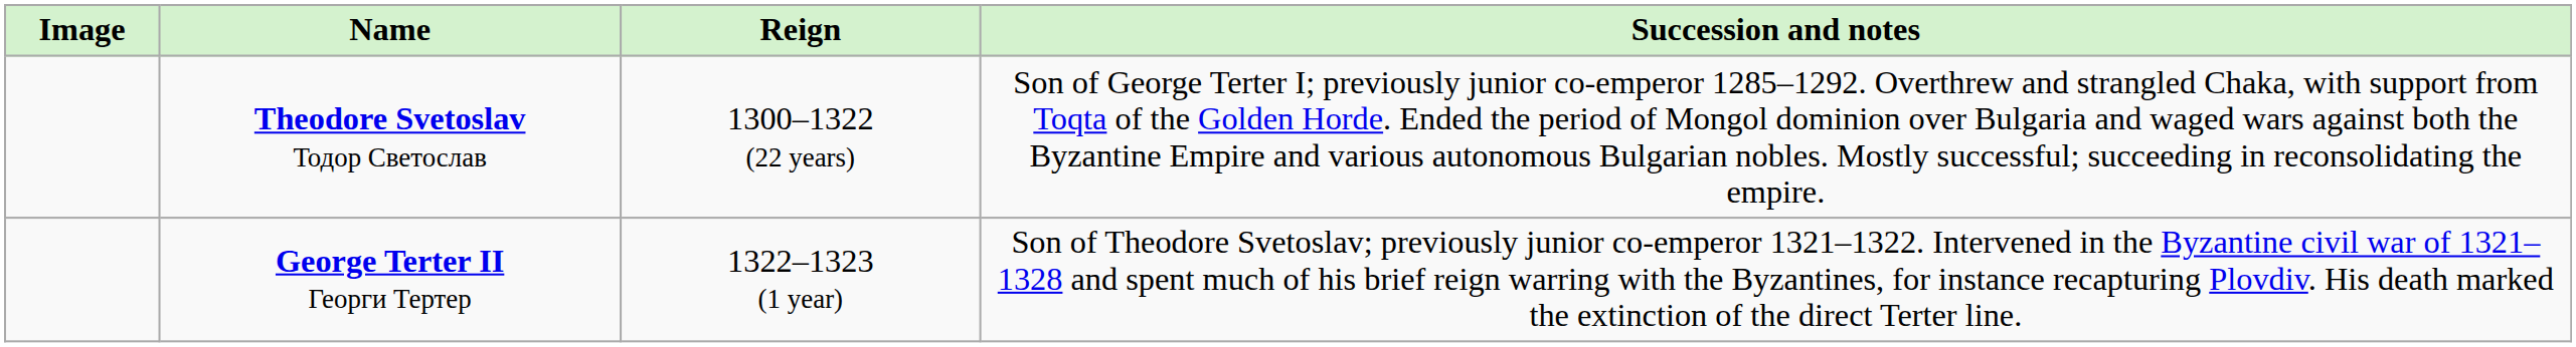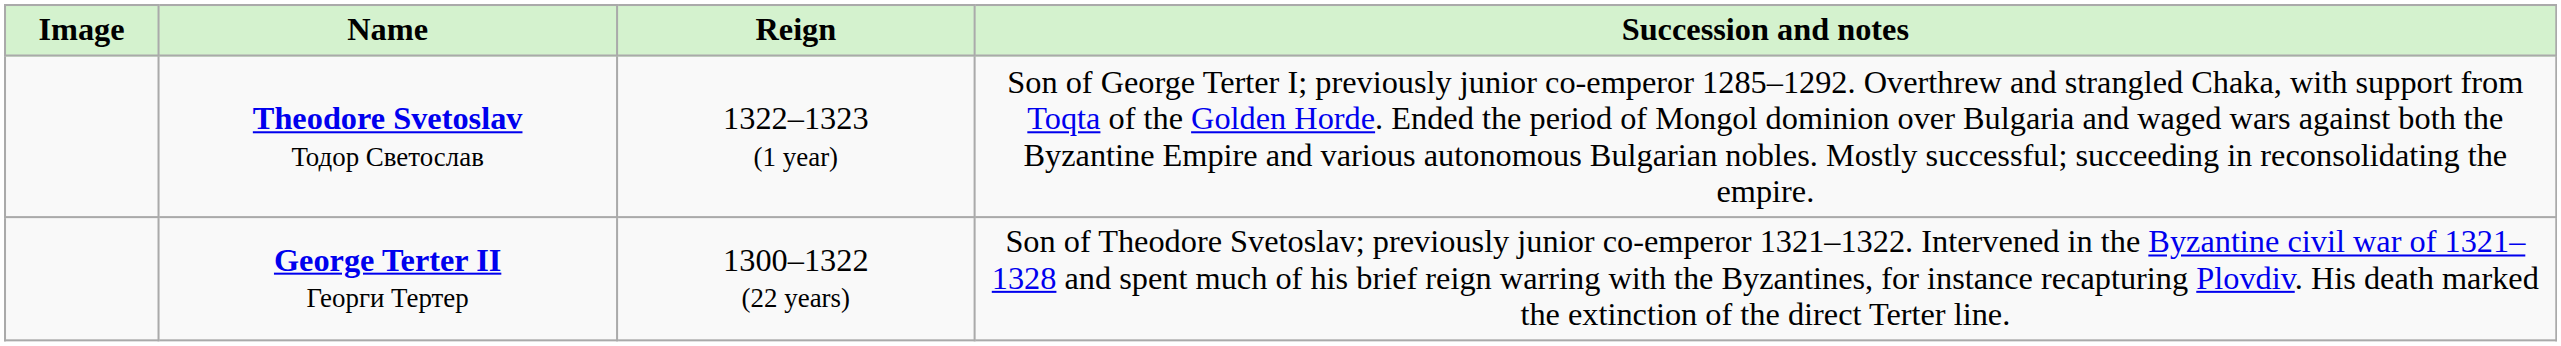 <table class="wikitable" style="width:100%; text-align:center;">
 <tr style="background:#D4F2CE;">
 <th style="background:#D4F2CE; width:6%;">Image</th>
 <th style="background:#D4F2CE; width:18%">Name</th>
 <th style="background:#D4F2CE; width:14%;">Reign</th>
 <th style="background:#D4F2CE; width:62%;">Succession and notes</th>
 </tr>
 <tr>
 <td></td>
 <td><strong><a href='#'>Theodore Svetoslav</a></strong><br><small>Тодор Светослав</small></td>
-<td>1300–1322<br><small>(22 years)</small></td>
+<td>1322–1323<br><small>(1 year)</small></td>
 <td>Son of George Terter I; previously junior co-emperor  1285–1292. Overthrew and strangled Chaka, with support from <a href='#'>Toqta</a> of the <a href='#'>Golden Horde</a>. Ended the period of Mongol dominion over Bulgaria and waged wars against both the Byzantine Empire and various autonomous Bulgarian nobles. Mostly successful; succeeding in reconsolidating the empire.</td>
 </tr>
 <tr>
 <td></td>
 <td><strong><a href='#'>George Terter II</a></strong><br><small>Георги Тертер</small></td>
-<td>1322–1323<br><small>(1 year)</small></td>
+<td>1300–1322<br><small>(22 years)</small></td>
 <td>Son of Theodore Svetoslav; previously junior co-emperor  1321–1322. Intervened in the <a href='#'>Byzantine civil war of 1321–1328</a> and spent much of his brief reign warring with the Byzantines, for instance recapturing <a href='#'>Plovdiv</a>. His death marked the extinction of the direct Terter line.</td>
 </tr>
 </table>
